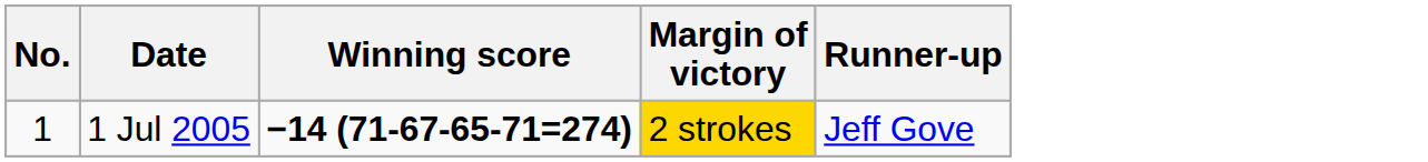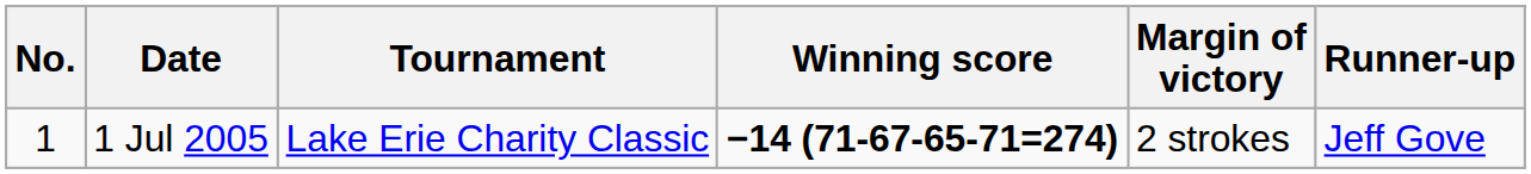 <table class="wikitable" style="font-size:95%;">
 <tr>
 <th>No.</th>
 <th>Date</th>
+<th>Tournament</th>
 <th>Winning score</th>
 <th>Margin of<br>victory</th>
 <th>Runner-up</th>
 </tr>
 <tr>
 <td align=center>1</td>
 <td>1 Jul <a href='#'>2005</a></td>
+<td><a href='#'>Lake Erie Charity Classic</a></td>
 <td><strong>−14 (71-67-65-71=274)</strong></td>
-<td style="background: gold;">2 strokes</td>
+<td>2 strokes</td>
 <td> <a href='#'>Jeff Gove</a></td>
 </tr>
 </table>
